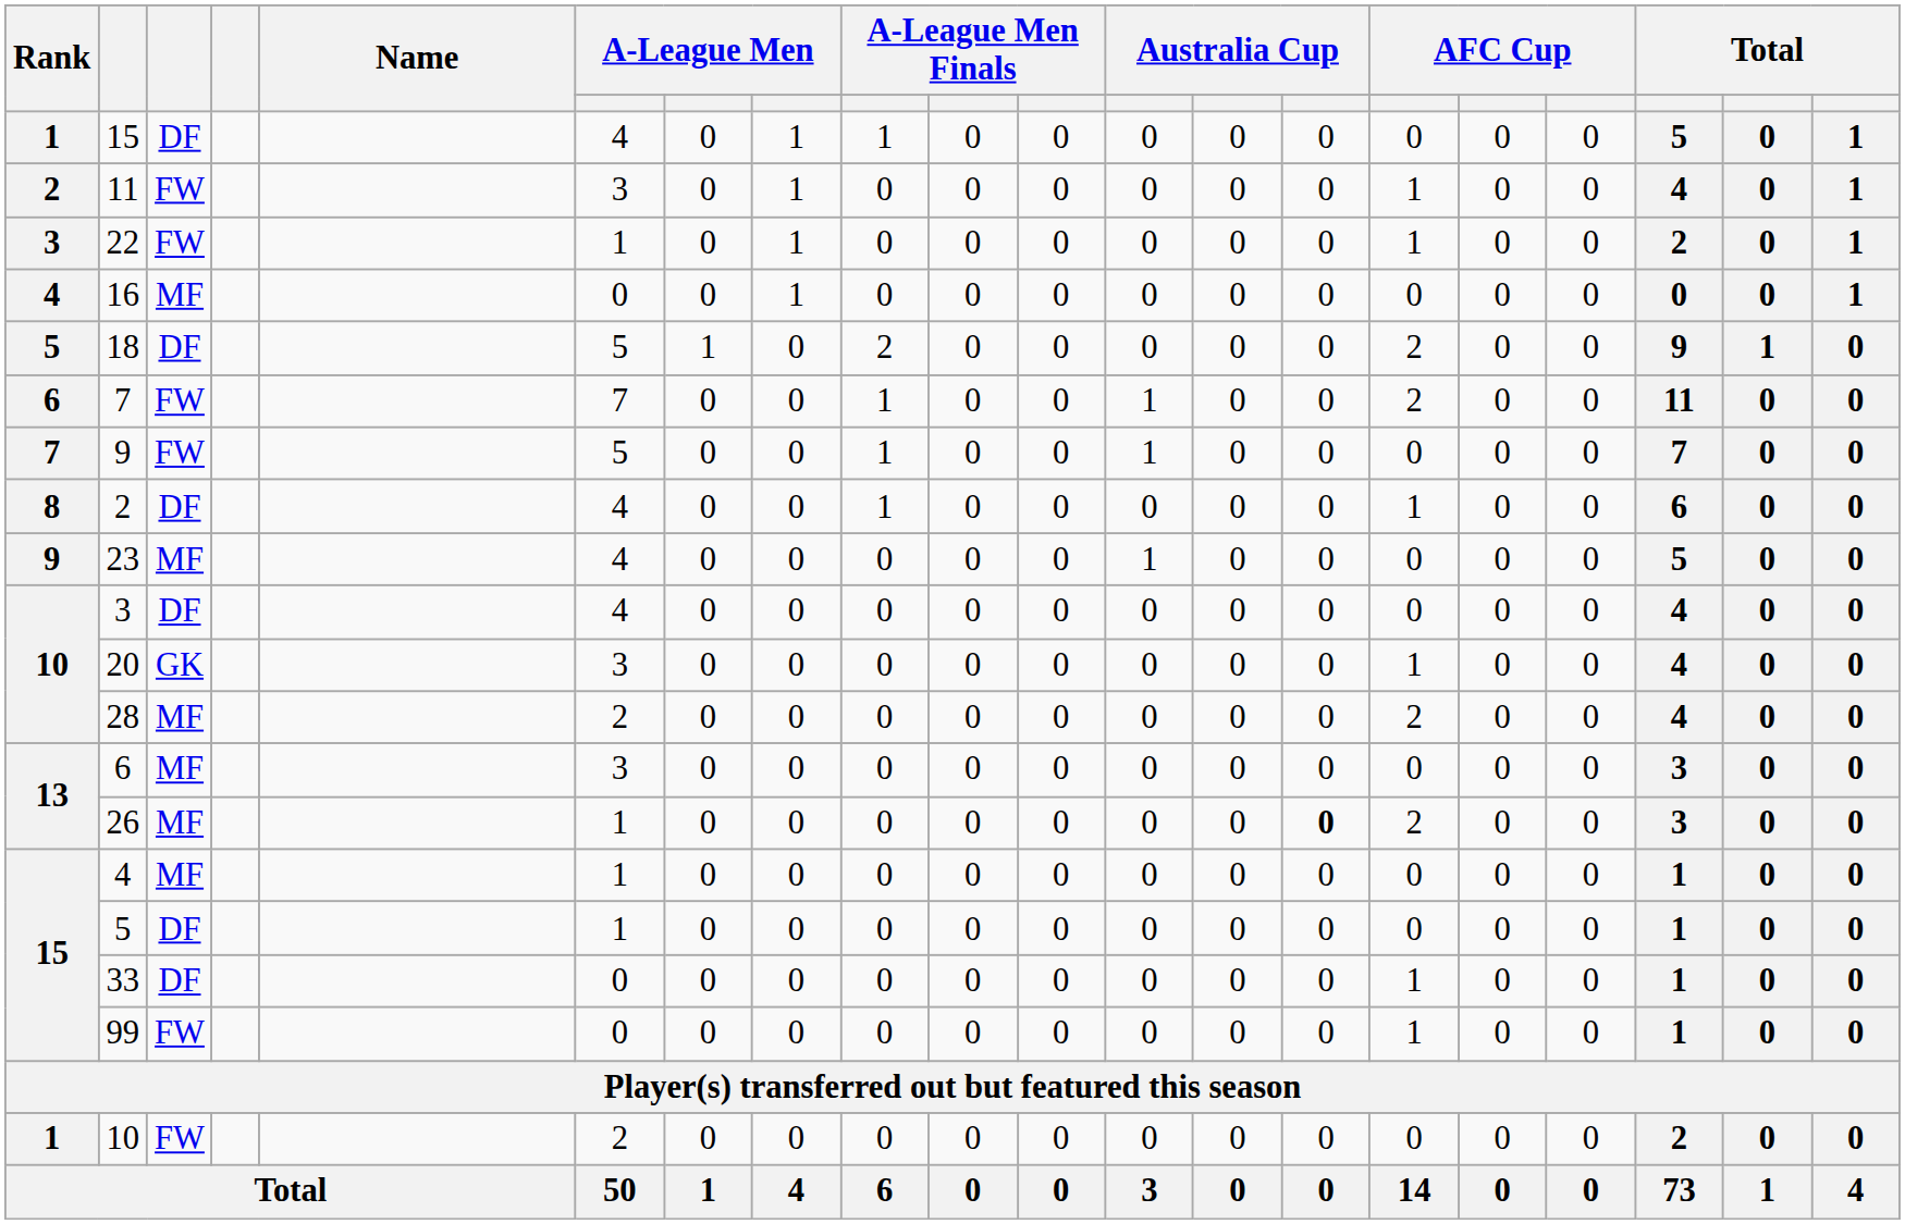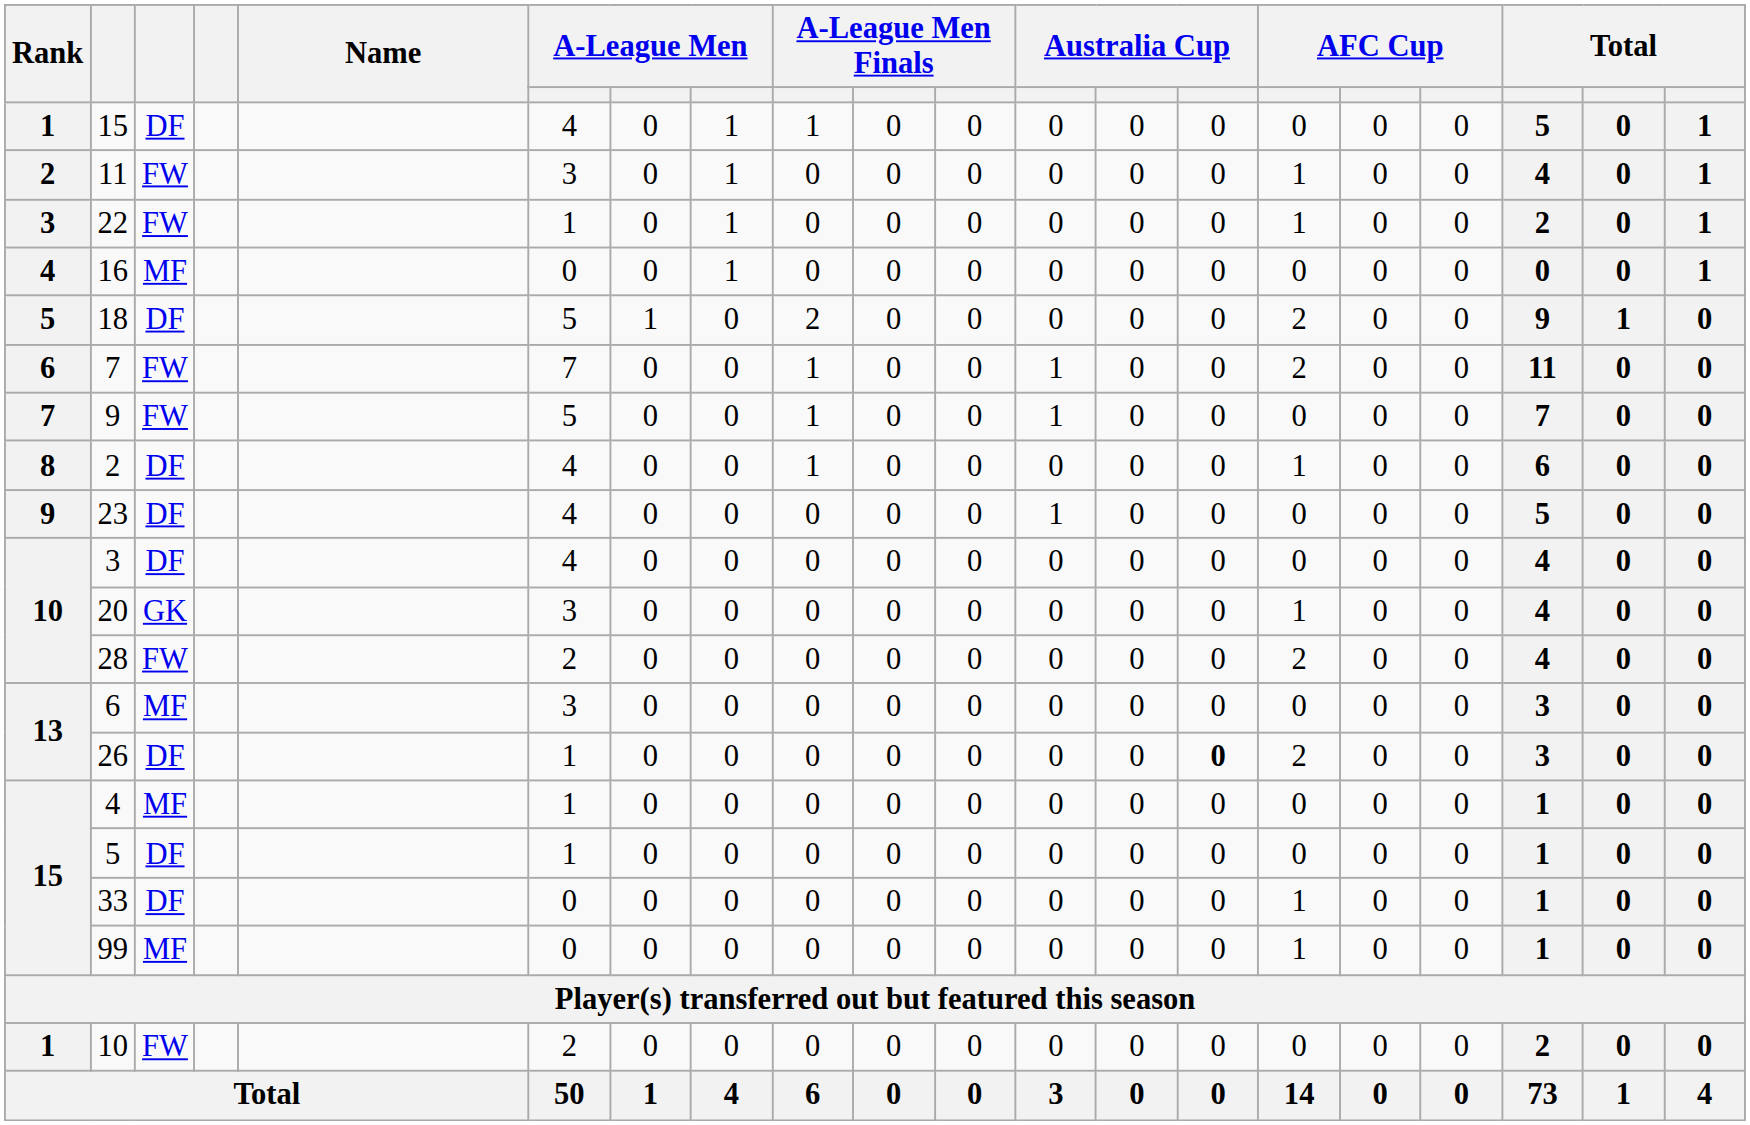 <table class="wikitable sortable" style="text-align:center;">
 <tr>
 <th rowspan="2" width="15">Rank</th>
 <th rowspan="2" width="15"></th>
 <th rowspan="2" width="15"></th>
 <th rowspan="2" width="15"></th>
 <th rowspan="2" width="145">Name</th>
 <th colspan="3" width="120"><a href='#'>A-League Men</a></th>
 <th colspan="3" width="120"><a href='#'>A-League Men Finals</a></th>
 <th colspan="3" width="120"><a href='#'>Australia Cup</a></th>
 <th colspan="3" width="120"><a href='#'>AFC Cup</a></th>
 <th colspan="3" width="120">Total</th>
 </tr>
 <tr>
 <th style="width:30px"></th>
 <th style="width:30px"></th>
 <th style="width:30px"></th>
 <th style="width:30px"></th>
 <th style="width:30px"></th>
 <th style="width:30px"></th>
 <th style="width:30px"></th>
 <th style="width:30px"></th>
 <th style="width:30px"></th>
 <th style="width:30px"></th>
 <th style="width:30px"></th>
 <th style="width:30px"></th>
 <th style="width:30px"></th>
 <th style="width:30px"></th>
 <th style="width:30px"></th>
 </tr>
 <tr>
 <th>1</th>
 <td>15</td>
 <td><a href='#'>DF</a></td>
 <td></td>
 <td align="left"><br></td>
 <td>4</td>
 <td>0</td>
 <td>1<br></td>
 <td>1</td>
 <td>0</td>
 <td>0<br></td>
 <td>0</td>
 <td>0</td>
 <td>0<br></td>
 <td>0</td>
 <td>0</td>
 <td>0<br></td>
 <th>5</th>
 <th>0</th>
 <th>1</th>
 </tr>
 <tr>
 <th>2</th>
 <td>11</td>
 <td><a href='#'>FW</a></td>
 <td></td>
 <td align="left"><br></td>
 <td>3</td>
 <td>0</td>
 <td>1<br></td>
 <td>0</td>
 <td>0</td>
 <td>0<br></td>
 <td>0</td>
 <td>0</td>
 <td>0<br></td>
 <td>1</td>
 <td>0</td>
 <td>0<br></td>
 <th>4</th>
 <th>0</th>
 <th>1</th>
 </tr>
 <tr>
 <th>3</th>
 <td>22</td>
 <td><a href='#'>FW</a></td>
 <td></td>
 <td align="left"><br></td>
 <td>1</td>
 <td>0</td>
 <td>1<br></td>
 <td>0</td>
 <td>0</td>
 <td>0<br></td>
 <td>0</td>
 <td>0</td>
 <td>0<br></td>
 <td>1</td>
 <td>0</td>
 <td>0<br></td>
 <th>2</th>
 <th>0</th>
 <th>1</th>
 </tr>
 <tr>
 <th>4</th>
 <td>16</td>
 <td><a href='#'>MF</a></td>
 <td></td>
 <td align="left"><br></td>
 <td>0</td>
 <td>0</td>
 <td>1<br></td>
 <td>0</td>
 <td>0</td>
 <td>0<br></td>
 <td>0</td>
 <td>0</td>
 <td>0<br></td>
 <td>0</td>
 <td>0</td>
 <td>0<br></td>
 <th>0</th>
 <th>0</th>
 <th>1</th>
 </tr>
 <tr>
 <th>5</th>
 <td>18</td>
 <td><a href='#'>DF</a></td>
 <td></td>
 <td align="left"><br></td>
 <td>5</td>
 <td>1</td>
 <td>0<br></td>
 <td>2</td>
 <td>0</td>
 <td>0<br></td>
 <td>0</td>
 <td>0</td>
 <td>0<br></td>
 <td>2</td>
 <td>0</td>
 <td>0<br></td>
 <th>9</th>
 <th>1</th>
 <th>0</th>
 </tr>
 <tr>
 <th>6</th>
 <td>7</td>
 <td><a href='#'>FW</a></td>
 <td></td>
 <td align="left"><br></td>
 <td>7</td>
 <td>0</td>
 <td>0<br></td>
 <td>1</td>
 <td>0</td>
 <td>0<br></td>
 <td>1</td>
 <td>0</td>
 <td>0<br></td>
 <td>2</td>
 <td>0</td>
 <td>0<br></td>
 <th>11</th>
 <th>0</th>
 <th>0</th>
 </tr>
 <tr>
 <th>7</th>
 <td>9</td>
 <td><a href='#'>FW</a></td>
 <td></td>
 <td align="left"><br></td>
 <td>5</td>
 <td>0</td>
 <td>0<br></td>
 <td>1</td>
 <td>0</td>
 <td>0<br></td>
 <td>1</td>
 <td>0</td>
 <td>0<br></td>
 <td>0</td>
 <td>0</td>
 <td>0<br></td>
 <th>7</th>
 <th>0</th>
 <th>0</th>
 </tr>
 <tr>
 <th>8</th>
 <td>2</td>
 <td><a href='#'>DF</a></td>
 <td></td>
 <td align="left"><br></td>
 <td>4</td>
 <td>0</td>
 <td>0<br></td>
 <td>1</td>
 <td>0</td>
 <td>0<br></td>
 <td>0</td>
 <td>0</td>
 <td>0<br></td>
 <td>1</td>
 <td>0</td>
 <td>0<br></td>
 <th>6</th>
 <th>0</th>
 <th>0</th>
 </tr>
 <tr>
 <th>9</th>
 <td>23</td>
-<td><a href='#'>MF</a></td>
+<td><a href='#'>DF</a></td>
 <td></td>
 <td align="left"><br></td>
 <td>4</td>
 <td>0</td>
 <td>0<br></td>
 <td>0</td>
 <td>0</td>
 <td>0<br></td>
 <td>1</td>
 <td>0</td>
 <td>0<br></td>
 <td>0</td>
 <td>0</td>
 <td>0<br></td>
 <th>5</th>
 <th>0</th>
 <th>0</th>
 </tr>
 <tr>
 <th rowspan="3">10</th>
 <td>3</td>
 <td><a href='#'>DF</a></td>
 <td></td>
 <td align="left"><br></td>
 <td>4</td>
 <td>0</td>
 <td>0<br></td>
 <td>0</td>
 <td>0</td>
 <td>0<br></td>
 <td>0</td>
 <td>0</td>
 <td>0<br></td>
 <td>0</td>
 <td>0</td>
 <td>0<br></td>
 <th>4</th>
 <th>0</th>
 <th>0</th>
 </tr>
 <tr>
 <td>20</td>
 <td><a href='#'>GK</a></td>
 <td></td>
 <td align="left"><br></td>
 <td>3</td>
 <td>0</td>
 <td>0<br></td>
 <td>0</td>
 <td>0</td>
 <td>0<br></td>
 <td>0</td>
 <td>0</td>
 <td>0<br></td>
 <td>1</td>
 <td>0</td>
 <td>0<br></td>
 <th>4</th>
 <th>0</th>
 <th>0</th>
 </tr>
 <tr>
 <td>28</td>
-<td><a href='#'>MF</a></td>
+<td><a href='#'>FW</a></td>
 <td></td>
 <td align="left"><br></td>
 <td>2</td>
 <td>0</td>
 <td>0<br></td>
 <td>0</td>
 <td>0</td>
 <td>0<br></td>
 <td>0</td>
 <td>0</td>
 <td>0<br></td>
 <td>2</td>
 <td>0</td>
 <td>0<br></td>
 <th>4</th>
 <th>0</th>
 <th>0</th>
 </tr>
 <tr>
 <th rowspan="2">13</th>
 <td>6</td>
 <td><a href='#'>MF</a></td>
 <td></td>
 <td align="left"><br></td>
 <td>3</td>
 <td>0</td>
 <td>0<br></td>
 <td>0</td>
 <td>0</td>
 <td>0<br></td>
 <td>0</td>
 <td>0</td>
 <td>0<br></td>
 <td>0</td>
 <td>0</td>
 <td>0<br></td>
 <th>3</th>
 <th>0</th>
 <th>0</th>
 </tr>
 <tr>
 <td>26</td>
-<td><a href='#'>MF</a></td>
+<td><a href='#'>DF</a></td>
 <td></td>
 <td align="left"><br></td>
 <td>1</td>
 <td>0</td>
 <td>0<br></td>
 <td>0</td>
 <td>0</td>
 <td>0<br></td>
 <td>0</td>
 <td>0</td>
 <td><strong>0<br></strong></td>
 <td>2</td>
 <td>0</td>
 <td>0<br></td>
 <th>3</th>
 <th>0</th>
 <th>0</th>
 </tr>
 <tr>
 <th rowspan="4">15</th>
 <td>4</td>
 <td><a href='#'>MF</a></td>
 <td></td>
 <td align="left"><br></td>
 <td>1</td>
 <td>0</td>
 <td>0<br></td>
 <td>0</td>
 <td>0</td>
 <td>0<br></td>
 <td>0</td>
 <td>0</td>
 <td>0<br></td>
 <td>0</td>
 <td>0</td>
 <td>0<br></td>
 <th>1</th>
 <th>0</th>
 <th>0</th>
 </tr>
 <tr>
 <td>5</td>
 <td><a href='#'>DF</a></td>
 <td></td>
 <td align="left"><br></td>
 <td>1</td>
 <td>0</td>
 <td>0<br></td>
 <td>0</td>
 <td>0</td>
 <td>0<br></td>
 <td>0</td>
 <td>0</td>
 <td>0<br></td>
 <td>0</td>
 <td>0</td>
 <td>0<br></td>
 <th>1</th>
 <th>0</th>
 <th>0</th>
 </tr>
 <tr>
 <td>33</td>
 <td><a href='#'>DF</a></td>
 <td></td>
 <td align="left"><br></td>
 <td>0</td>
 <td>0</td>
 <td>0<br></td>
 <td>0</td>
 <td>0</td>
 <td>0<br></td>
 <td>0</td>
 <td>0</td>
 <td>0<br></td>
 <td>1</td>
 <td>0</td>
 <td>0<br></td>
 <th>1</th>
 <th>0</th>
 <th>0</th>
 </tr>
 <tr>
 <td>99</td>
-<td><a href='#'>FW</a></td>
+<td><a href='#'>MF</a></td>
 <td></td>
 <td align="left"><br></td>
 <td>0</td>
 <td>0</td>
 <td>0<br></td>
 <td>0</td>
 <td>0</td>
 <td>0<br></td>
 <td>0</td>
 <td>0</td>
 <td>0<br></td>
 <td>1</td>
 <td>0</td>
 <td>0<br></td>
 <th>1</th>
 <th>0</th>
 <th>0</th>
 </tr>
 <tr>
 <th colspan="20">Player(s) transferred out but featured this season</th>
 </tr>
 <tr>
 <th>1</th>
 <td>10</td>
 <td><a href='#'>FW</a></td>
 <td></td>
 <td align="left"><br></td>
 <td>2</td>
 <td>0</td>
 <td>0<br></td>
 <td>0</td>
 <td>0</td>
 <td>0<br></td>
 <td>0</td>
 <td>0</td>
 <td>0<br></td>
 <td>0</td>
 <td>0</td>
 <td>0<br></td>
 <th>2</th>
 <th>0</th>
 <th>0</th>
 </tr>
 <tr>
 <th colspan="5">Total<br></th>
 <th>50</th>
 <th>1</th>
 <th>4<br></th>
 <th>6</th>
 <th>0</th>
 <th>0<br></th>
 <th>3</th>
 <th>0</th>
 <th>0<br></th>
 <th>14</th>
 <th>0</th>
 <th>0<br></th>
 <th>73</th>
 <th>1</th>
 <th>4</th>
 </tr>
 </table>
